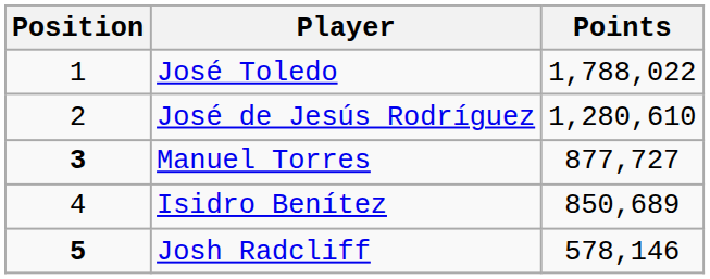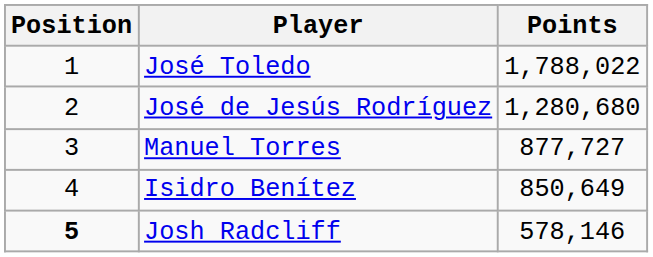 <table class=wikitable>
 <tr>
 <th>Position</th>
 <th>Player</th>
 <th>Points</th>
 </tr>
 <tr>
 <td align=center>1</td>
 <td> <a href='#'>José Toledo</a></td>
 <td align=center>1,788,022</td>
 </tr>
 <tr>
 <td align=center>2</td>
 <td> <a href='#'>José de Jesús Rodríguez</a></td>
-<td align=center>1,280,610</td>
+<td align=center>1,280,680</td>
 </tr>
 <tr>
-<td align=center><strong>3</strong></td>
+<td align=center>3</td>
 <td> <a href='#'>Manuel Torres</a></td>
 <td align=center>877,727</td>
 </tr>
 <tr>
 <td align=center>4</td>
 <td> <a href='#'>Isidro Benítez</a></td>
-<td align=center>850,689</td>
+<td align=center>850,649</td>
 </tr>
 <tr>
 <td align=center><strong>5</strong></td>
 <td> <a href='#'>Josh Radcliff</a></td>
 <td align=center>578,146</td>
 </tr>
 </table>
